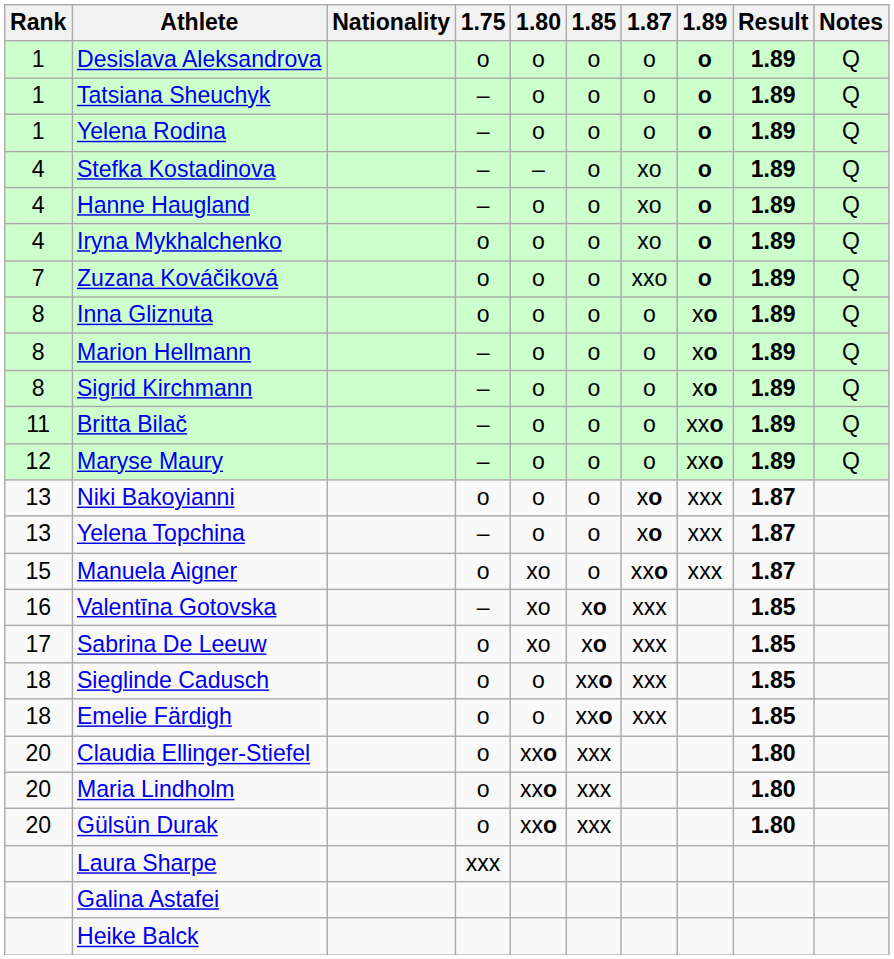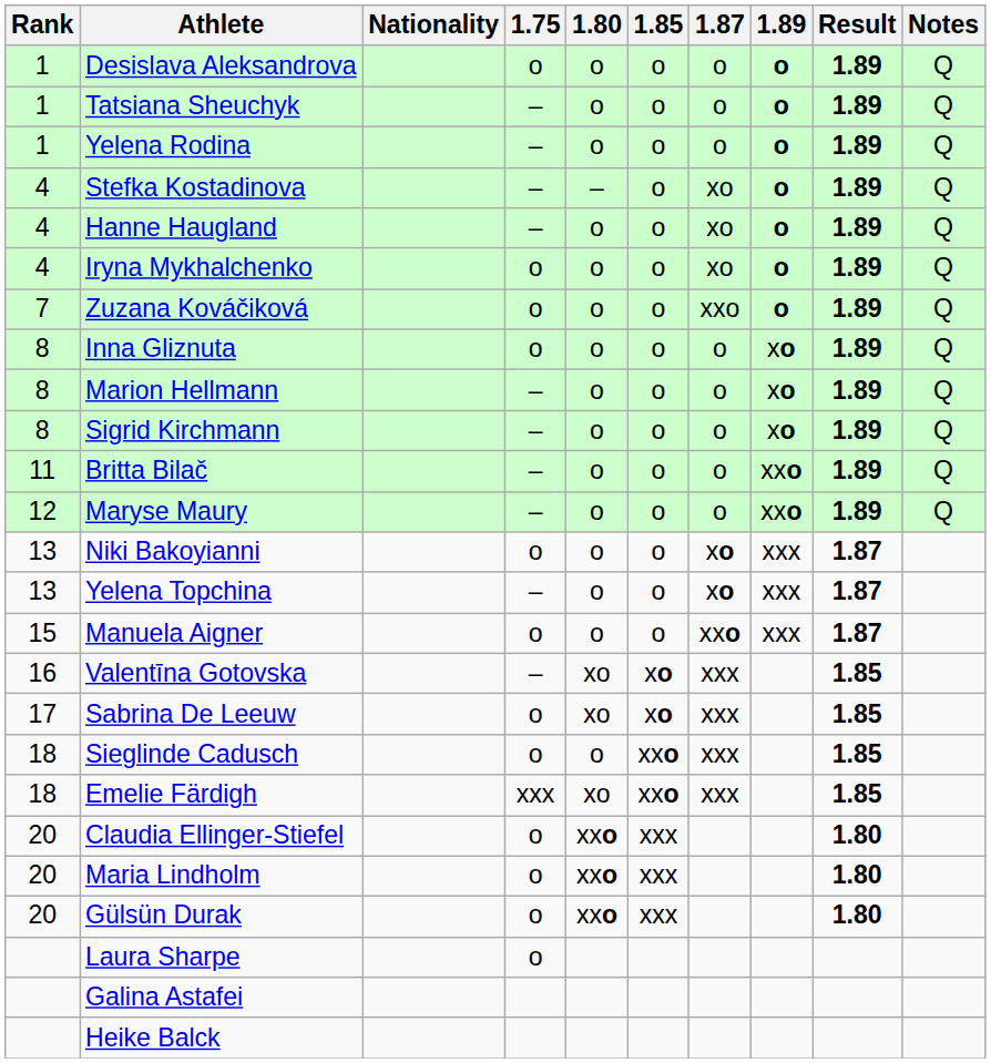 <table class="wikitable sortable" style="text-align:center">
 <tr>
 <th>Rank</th>
 <th>Athlete</th>
 <th>Nationality</th>
 <th>1.75</th>
 <th>1.80</th>
 <th>1.85</th>
 <th>1.87</th>
 <th>1.89</th>
 <th>Result</th>
 <th>Notes</th>
 </tr>
 <tr bgcolor=ccffcc>
 <td>1</td>
 <td align="left"><a href='#'>Desislava Aleksandrova</a></td>
 <td align=left></td>
 <td>o</td>
 <td>o</td>
 <td>o</td>
 <td>o</td>
 <td><strong>o</strong></td>
 <td><strong>1.89</strong></td>
 <td>Q</td>
 </tr>
 <tr bgcolor=ccffcc>
 <td>1</td>
 <td align="left"><a href='#'>Tatsiana Sheuchyk</a></td>
 <td align=left></td>
 <td>–</td>
 <td>o</td>
 <td>o</td>
 <td>o</td>
 <td><strong>o</strong></td>
 <td><strong>1.89</strong></td>
 <td>Q</td>
 </tr>
 <tr bgcolor=ccffcc>
 <td>1</td>
 <td align="left"><a href='#'>Yelena Rodina</a></td>
 <td align=left></td>
 <td>–</td>
 <td>o</td>
 <td>o</td>
 <td>o</td>
 <td><strong>o</strong></td>
 <td><strong>1.89</strong></td>
 <td>Q</td>
 </tr>
 <tr bgcolor=ccffcc>
 <td>4</td>
 <td align="left"><a href='#'>Stefka Kostadinova</a></td>
 <td align=left></td>
 <td>–</td>
 <td>–</td>
 <td>o</td>
 <td>xo</td>
 <td><strong>o</strong></td>
 <td><strong>1.89</strong></td>
 <td>Q</td>
 </tr>
 <tr bgcolor=ccffcc>
 <td>4</td>
 <td align="left"><a href='#'>Hanne Haugland</a></td>
 <td align=left></td>
 <td>–</td>
 <td>o</td>
 <td>o</td>
 <td>xo</td>
 <td><strong>o</strong></td>
 <td><strong>1.89</strong></td>
 <td>Q</td>
 </tr>
 <tr bgcolor=ccffcc>
 <td>4</td>
 <td align="left"><a href='#'>Iryna Mykhalchenko</a></td>
 <td align=left></td>
 <td>o</td>
 <td>o</td>
 <td>o</td>
 <td>xo</td>
 <td><strong>o</strong></td>
 <td><strong>1.89</strong></td>
 <td>Q</td>
 </tr>
 <tr bgcolor=ccffcc>
 <td>7</td>
 <td align="left"><a href='#'>Zuzana Kováčiková</a></td>
 <td align=left></td>
 <td>o</td>
 <td>o</td>
 <td>o</td>
 <td>xxo</td>
 <td><strong>o</strong></td>
 <td><strong>1.89</strong></td>
 <td>Q</td>
 </tr>
 <tr bgcolor=ccffcc>
 <td>8</td>
 <td align="left"><a href='#'>Inna Gliznuta</a></td>
 <td align=left></td>
 <td>o</td>
 <td>o</td>
 <td>o</td>
 <td>o</td>
 <td>x<strong>o</strong></td>
 <td><strong>1.89</strong></td>
 <td>Q</td>
 </tr>
 <tr bgcolor=ccffcc>
 <td>8</td>
 <td align="left"><a href='#'>Marion Hellmann</a></td>
 <td align=left></td>
 <td>–</td>
 <td>o</td>
 <td>o</td>
 <td>o</td>
 <td>x<strong>o</strong></td>
 <td><strong>1.89</strong></td>
 <td>Q</td>
 </tr>
 <tr bgcolor=ccffcc>
 <td>8</td>
 <td align="left"><a href='#'>Sigrid Kirchmann</a></td>
 <td align=left></td>
 <td>–</td>
 <td>o</td>
 <td>o</td>
 <td>o</td>
 <td>x<strong>o</strong></td>
 <td><strong>1.89</strong></td>
 <td>Q</td>
 </tr>
 <tr bgcolor=ccffcc>
 <td>11</td>
 <td align="left"><a href='#'>Britta Bilač</a></td>
 <td align=left></td>
 <td>–</td>
 <td>o</td>
 <td>o</td>
 <td>o</td>
 <td>xx<strong>o</strong></td>
 <td><strong>1.89</strong></td>
 <td>Q</td>
 </tr>
 <tr bgcolor=ccffcc>
 <td>12</td>
 <td align="left"><a href='#'>Maryse Maury</a></td>
 <td align=left></td>
 <td>–</td>
 <td>o</td>
 <td>o</td>
 <td>o</td>
 <td>xx<strong>o</strong></td>
 <td><strong>1.89</strong></td>
 <td>Q</td>
 </tr>
 <tr>
 <td>13</td>
 <td align="left"><a href='#'>Niki Bakoyianni</a></td>
 <td align=left></td>
 <td>o</td>
 <td>o</td>
 <td>o</td>
 <td>x<strong>o</strong></td>
 <td>xxx</td>
 <td><strong>1.87</strong></td>
 <td></td>
 </tr>
 <tr>
 <td>13</td>
 <td align="left"><a href='#'>Yelena Topchina</a></td>
 <td align=left></td>
 <td>–</td>
 <td>o</td>
 <td>o</td>
 <td>x<strong>o</strong></td>
 <td>xxx</td>
 <td><strong>1.87</strong></td>
 <td></td>
 </tr>
 <tr>
 <td>15</td>
 <td align="left"><a href='#'>Manuela Aigner</a></td>
 <td align=left></td>
 <td>o</td>
-<td>xo</td>
+<td>o</td>
 <td>o</td>
 <td>xx<strong>o</strong></td>
 <td>xxx</td>
 <td><strong>1.87</strong></td>
 <td></td>
 </tr>
 <tr>
 <td>16</td>
 <td align="left"><a href='#'>Valentīna Gotovska</a></td>
 <td align=left></td>
 <td>–</td>
 <td>xo</td>
 <td>x<strong>o</strong></td>
 <td>xxx</td>
 <td></td>
 <td><strong>1.85</strong></td>
 <td></td>
 </tr>
 <tr>
 <td>17</td>
 <td align="left"><a href='#'>Sabrina De Leeuw</a></td>
 <td align=left></td>
 <td>o</td>
 <td>xo</td>
 <td>x<strong>o</strong></td>
 <td>xxx</td>
 <td></td>
 <td><strong>1.85</strong></td>
 <td></td>
 </tr>
 <tr>
 <td>18</td>
 <td align="left"><a href='#'>Sieglinde Cadusch</a></td>
 <td align=left></td>
 <td>o</td>
 <td>o</td>
 <td>xx<strong>o</strong></td>
 <td>xxx</td>
 <td></td>
 <td><strong>1.85</strong></td>
 <td></td>
 </tr>
 <tr>
 <td>18</td>
 <td align="left"><a href='#'>Emelie Färdigh</a></td>
 <td align=left></td>
-<td>o</td>
-<td>o</td>
+<td>xxx</td>
+<td>xo</td>
 <td>xx<strong>o</strong></td>
 <td>xxx</td>
 <td></td>
 <td><strong>1.85</strong></td>
 <td></td>
 </tr>
 <tr>
 <td>20</td>
 <td align="left"><a href='#'>Claudia Ellinger-Stiefel</a></td>
 <td align=left></td>
 <td>o</td>
 <td>xx<strong>o</strong></td>
 <td>xxx</td>
 <td></td>
 <td></td>
 <td><strong>1.80</strong></td>
 <td></td>
 </tr>
 <tr>
 <td>20</td>
 <td align="left"><a href='#'>Maria Lindholm</a></td>
 <td align=left></td>
 <td>o</td>
 <td>xx<strong>o</strong></td>
 <td>xxx</td>
 <td></td>
 <td></td>
 <td><strong>1.80</strong></td>
 <td></td>
 </tr>
 <tr>
 <td>20</td>
 <td align="left"><a href='#'>Gülsün Durak</a></td>
 <td align=left></td>
 <td>o</td>
 <td>xx<strong>o</strong></td>
 <td>xxx</td>
 <td></td>
 <td></td>
 <td><strong>1.80</strong></td>
 <td></td>
 </tr>
 <tr>
 <td></td>
 <td align="left"><a href='#'>Laura Sharpe</a></td>
 <td align=left></td>
-<td>xxx</td>
+<td>o</td>
 <td></td>
 <td></td>
 <td></td>
 <td></td>
 <td><strong></strong></td>
 <td></td>
 </tr>
 <tr>
 <td></td>
 <td align="left"><a href='#'>Galina Astafei</a></td>
 <td align=left></td>
 <td></td>
 <td></td>
 <td></td>
 <td></td>
 <td></td>
 <td><strong></strong></td>
 <td></td>
 </tr>
 <tr>
 <td></td>
 <td align="left"><a href='#'>Heike Balck</a></td>
 <td align=left></td>
 <td></td>
 <td></td>
 <td></td>
 <td></td>
 <td></td>
 <td><strong></strong></td>
 <td></td>
 </tr>
 </table>
